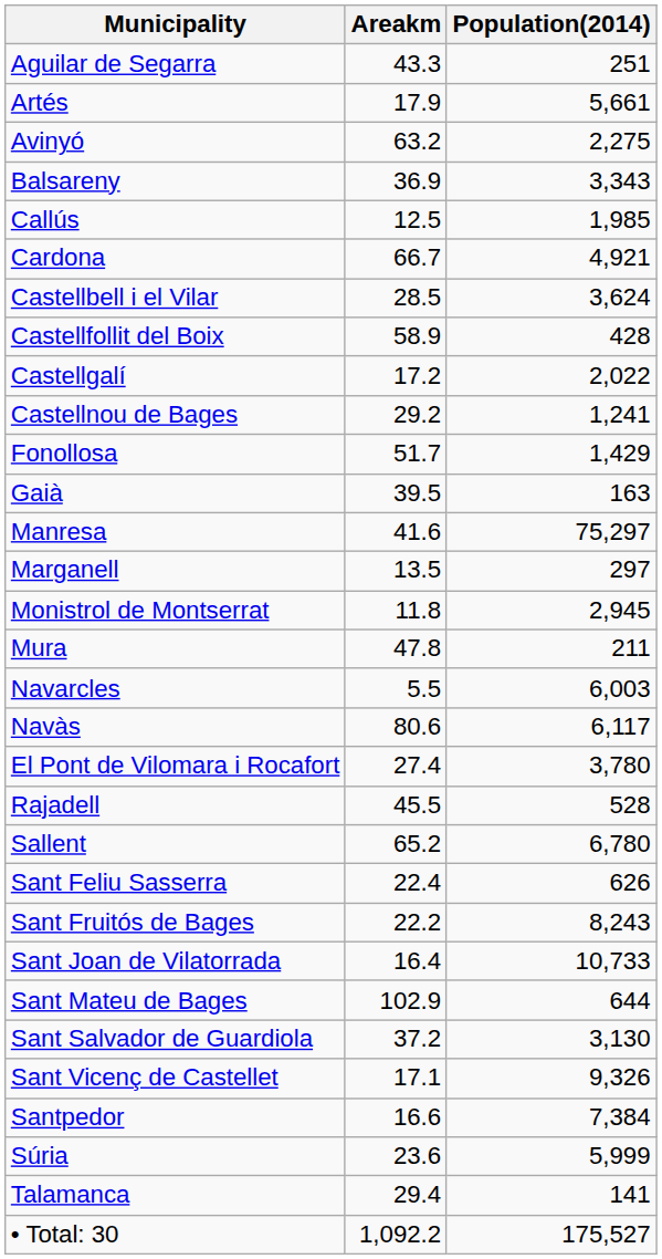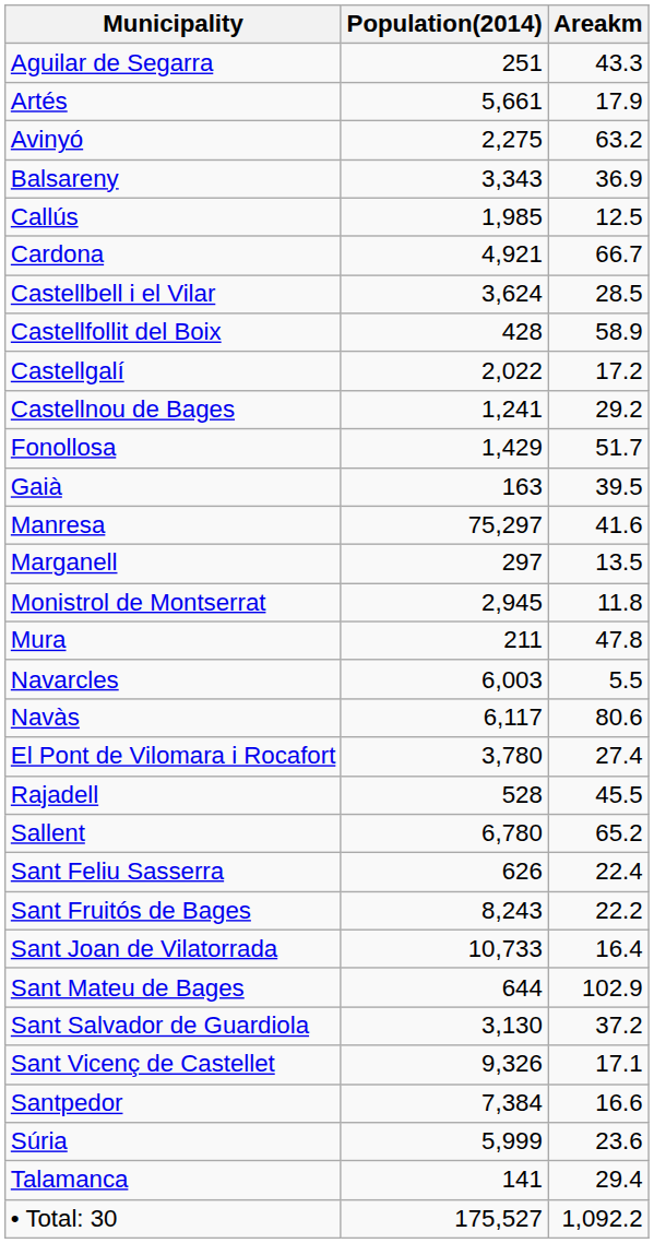 <table class="wikitable sortable">
 <tr>
 <th>Municipality</th>
+<th>Population(2014)</th>
 <th>Areakm</th>
-<th>Population(2014)</th>
 </tr>
 <tr>
 <td><a href='#'>Aguilar de Segarra</a></td>
+<td align=right>251</td>
 <td align=right>43.3</td>
-<td align=right>251</td>
 </tr>
 <tr>
 <td><a href='#'>Artés</a></td>
+<td align=right>5,661</td>
 <td align=right>17.9</td>
-<td align=right>5,661</td>
 </tr>
 <tr>
 <td><a href='#'>Avinyó</a></td>
+<td align=right>2,275</td>
 <td align=right>63.2</td>
-<td align=right>2,275</td>
 </tr>
 <tr>
 <td><a href='#'>Balsareny</a></td>
+<td align=right>3,343</td>
 <td align=right>36.9</td>
-<td align=right>3,343</td>
 </tr>
 <tr>
 <td><a href='#'>Callús</a></td>
+<td align=right>1,985</td>
 <td align=right>12.5</td>
-<td align=right>1,985</td>
 </tr>
 <tr>
 <td><a href='#'>Cardona</a></td>
+<td align=right>4,921</td>
 <td align=right>66.7</td>
-<td align=right>4,921</td>
 </tr>
 <tr>
 <td><a href='#'>Castellbell i el Vilar</a></td>
+<td align=right>3,624</td>
 <td align=right>28.5</td>
-<td align=right>3,624</td>
 </tr>
 <tr>
 <td><a href='#'>Castellfollit del Boix</a></td>
+<td align=right>428</td>
 <td align=right>58.9</td>
-<td align=right>428</td>
 </tr>
 <tr>
 <td><a href='#'>Castellgalí</a></td>
+<td align=right>2,022</td>
 <td align=right>17.2</td>
-<td align=right>2,022</td>
 </tr>
 <tr>
 <td><a href='#'>Castellnou de Bages</a></td>
+<td align=right>1,241</td>
 <td align=right>29.2</td>
-<td align=right>1,241</td>
 </tr>
 <tr>
 <td><a href='#'>Fonollosa</a></td>
+<td align=right>1,429</td>
 <td align=right>51.7</td>
-<td align=right>1,429</td>
 </tr>
 <tr>
 <td><a href='#'>Gaià</a></td>
+<td align=right>163</td>
 <td align=right>39.5</td>
-<td align=right>163</td>
 </tr>
 <tr>
 <td><a href='#'>Manresa</a></td>
+<td align=right>75,297</td>
 <td align=right>41.6</td>
-<td align=right>75,297</td>
 </tr>
 <tr>
 <td><a href='#'>Marganell</a></td>
+<td align=right>297</td>
 <td align=right>13.5</td>
-<td align=right>297</td>
 </tr>
 <tr>
 <td><a href='#'>Monistrol de Montserrat</a></td>
+<td align=right>2,945</td>
 <td align=right>11.8</td>
-<td align=right>2,945</td>
 </tr>
 <tr>
 <td><a href='#'>Mura</a></td>
+<td align=right>211</td>
 <td align=right>47.8</td>
-<td align=right>211</td>
 </tr>
 <tr>
 <td><a href='#'>Navarcles</a></td>
+<td align=right>6,003</td>
 <td align=right>5.5</td>
-<td align=right>6,003</td>
 </tr>
 <tr>
 <td><a href='#'>Navàs</a></td>
+<td align=right>6,117</td>
 <td align=right>80.6</td>
-<td align=right>6,117</td>
 </tr>
 <tr>
 <td><a href='#'>El Pont de Vilomara i Rocafort</a></td>
+<td align=right>3,780</td>
 <td align=right>27.4</td>
-<td align=right>3,780</td>
 </tr>
 <tr>
 <td><a href='#'>Rajadell</a></td>
+<td align=right>528</td>
 <td align=right>45.5</td>
-<td align=right>528</td>
 </tr>
 <tr>
 <td><a href='#'>Sallent</a></td>
+<td align=right>6,780</td>
 <td align=right>65.2</td>
-<td align=right>6,780</td>
 </tr>
 <tr>
 <td><a href='#'>Sant Feliu Sasserra</a></td>
+<td align=right>626</td>
 <td align=right>22.4</td>
-<td align=right>626</td>
 </tr>
 <tr>
 <td><a href='#'>Sant Fruitós de Bages</a></td>
+<td align=right>8,243</td>
 <td align=right>22.2</td>
-<td align=right>8,243</td>
 </tr>
 <tr>
 <td><a href='#'>Sant Joan de Vilatorrada</a></td>
+<td align=right>10,733</td>
 <td align=right>16.4</td>
-<td align=right>10,733</td>
 </tr>
 <tr>
 <td><a href='#'>Sant Mateu de Bages</a></td>
+<td align=right>644</td>
 <td align=right>102.9</td>
-<td align=right>644</td>
 </tr>
 <tr>
 <td><a href='#'>Sant Salvador de Guardiola</a></td>
+<td align=right>3,130</td>
 <td align=right>37.2</td>
-<td align=right>3,130</td>
 </tr>
 <tr>
 <td><a href='#'>Sant Vicenç de Castellet</a></td>
+<td align=right>9,326</td>
 <td align=right>17.1</td>
-<td align=right>9,326</td>
 </tr>
 <tr>
 <td><a href='#'>Santpedor</a></td>
+<td align=right>7,384</td>
 <td align=right>16.6</td>
-<td align=right>7,384</td>
 </tr>
 <tr>
 <td><a href='#'>Súria</a></td>
+<td align=right>5,999</td>
 <td align=right>23.6</td>
-<td align=right>5,999</td>
 </tr>
 <tr>
 <td><a href='#'>Talamanca</a></td>
+<td align=right>141</td>
 <td align=right>29.4</td>
-<td align=right>141</td>
 </tr>
 <tr>
 <td>• Total: 30</td>
+<td align=right>175,527</td>
 <td align=right>1,092.2</td>
-<td align=right>175,527</td>
 </tr>
 </table>
